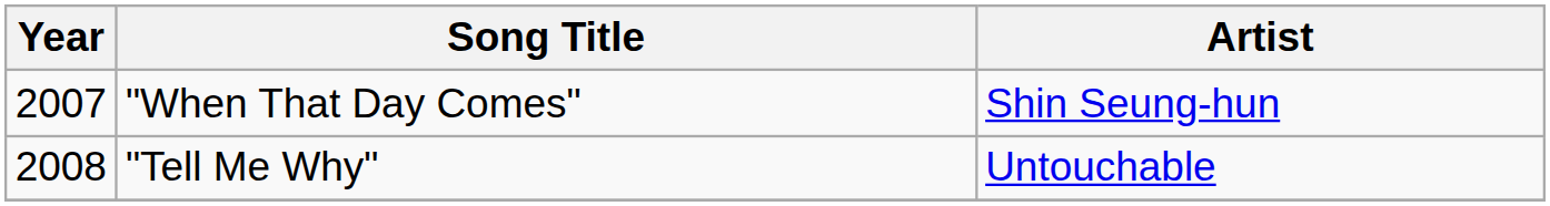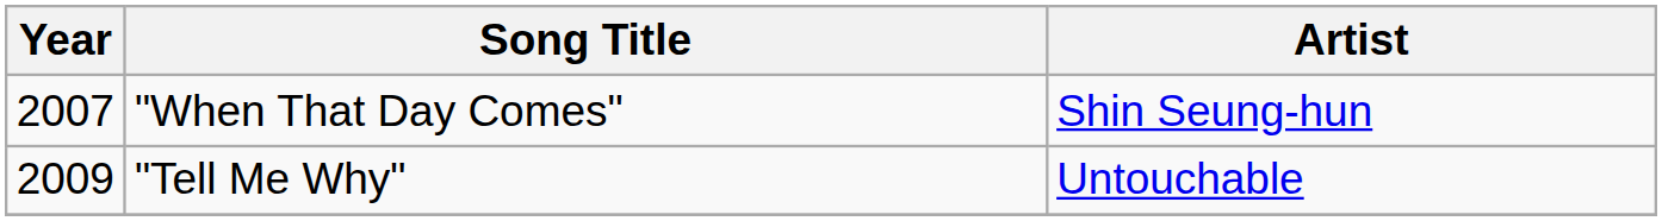 <table class="wikitable" style="width:600px">
 <tr>
 <th width=10>Year</th>
 <th>Song Title</th>
 <th>Artist</th>
 </tr>
 <tr>
 <td>2007</td>
 <td>"When That Day Comes" </td>
 <td><a href='#'>Shin Seung-hun</a></td>
 </tr>
 <tr>
-<td>2008</td>
+<td>2009</td>
 <td>"Tell Me Why"</td>
 <td><a href='#'>Untouchable</a></td>
 </tr>
 <tr>
 </tr>
 </table>
